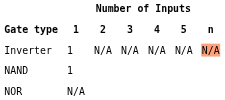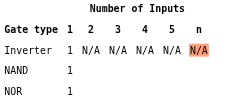 <table cellspacing=10>
 <tr>
 <td></td>
 <th colspan=6>Number of Inputs</th>
 </tr>
 <tr>
 <th>Gate type</th>
 <th>1</th>
 <th>2</th>
 <th>3</th>
 <th>4</th>
 <th>5</th>
 <th>n</th>
 </tr>
 <tr>
 <td>Inverter</td>
 <td>1</td>
 <td>N/A</td>
 <td>N/A</td>
 <td>N/A</td>
 <td>N/A</td>
 <td style="background: lightsalmon;">N/A</td>
 </tr>
 <tr>
 <td>NAND</td>
 <td>1</td>
 <td></td>
 <td></td>
 <td></td>
 <td></td>
 <td></td>
 </tr>
 <tr>
 <td>NOR</td>
-<td>N/A</td>
+<td>1</td>
 <td></td>
 <td></td>
 <td></td>
 <td></td>
 <td></td>
 </tr>
 </table>
